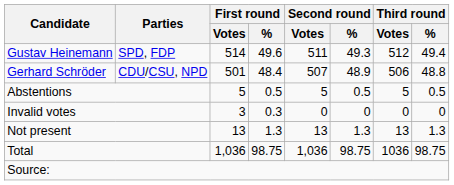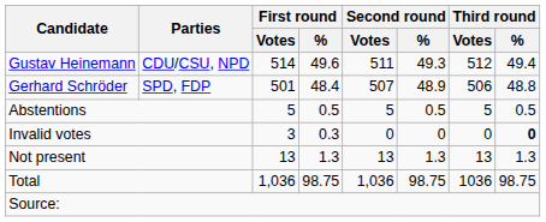 <table class=wikitable style=text-align:right>
 <tr>
 <th rowspan=2>Candidate</th>
 <th rowspan=2>Parties</th>
 <th colspan=2>First round</th>
 <th colspan=2>Second round</th>
 <th colspan=2>Third round</th>
 </tr>
 <tr>
 <th>Votes</th>
 <th>%</th>
 <th>Votes</th>
 <th>%</th>
 <th>Votes</th>
 <th>%</th>
 </tr>
 <tr>
 <td align=left><a href='#'>Gustav Heinemann</a></td>
-<td align=left><a href='#'>SPD</a>, <a href='#'>FDP</a></td>
+<td align=left><a href='#'>CDU</a>/<a href='#'>CSU</a>, <a href='#'>NPD</a></td>
 <td>514</td>
 <td>49.6</td>
 <td>511</td>
 <td>49.3</td>
 <td>512</td>
 <td>49.4</td>
 </tr>
 <tr>
 <td align=left><a href='#'>Gerhard Schröder</a></td>
-<td align=left><a href='#'>CDU</a>/<a href='#'>CSU</a>, <a href='#'>NPD</a></td>
+<td align=left><a href='#'>SPD</a>, <a href='#'>FDP</a></td>
 <td>501</td>
 <td>48.4</td>
 <td>507</td>
 <td>48.9</td>
 <td>506</td>
 <td>48.8</td>
 </tr>
 <tr>
 <td colspan=2 align=left>Abstentions</td>
 <td>5</td>
 <td>0.5</td>
 <td>5</td>
 <td>0.5</td>
 <td>5</td>
 <td>0.5</td>
 </tr>
 <tr>
 <td colspan=2 align=left>Invalid votes</td>
 <td>3</td>
 <td>0.3</td>
 <td>0</td>
 <td>0</td>
 <td>0</td>
-<td>0</td>
+<td><strong>0</strong></td>
 </tr>
 <tr>
 <td colspan=2 align=left>Not present</td>
 <td>13</td>
 <td>1.3</td>
 <td>13</td>
 <td>1.3</td>
 <td>13</td>
 <td>1.3</td>
 </tr>
 <tr>
 <td colspan=2 align=left>Total</td>
 <td>1,036</td>
 <td>98.75</td>
 <td>1,036</td>
 <td>98.75</td>
 <td>1036</td>
 <td>98.75</td>
 </tr>
 <tr>
 <td align=left colspan=8>Source:</td>
 </tr>
 </table>
